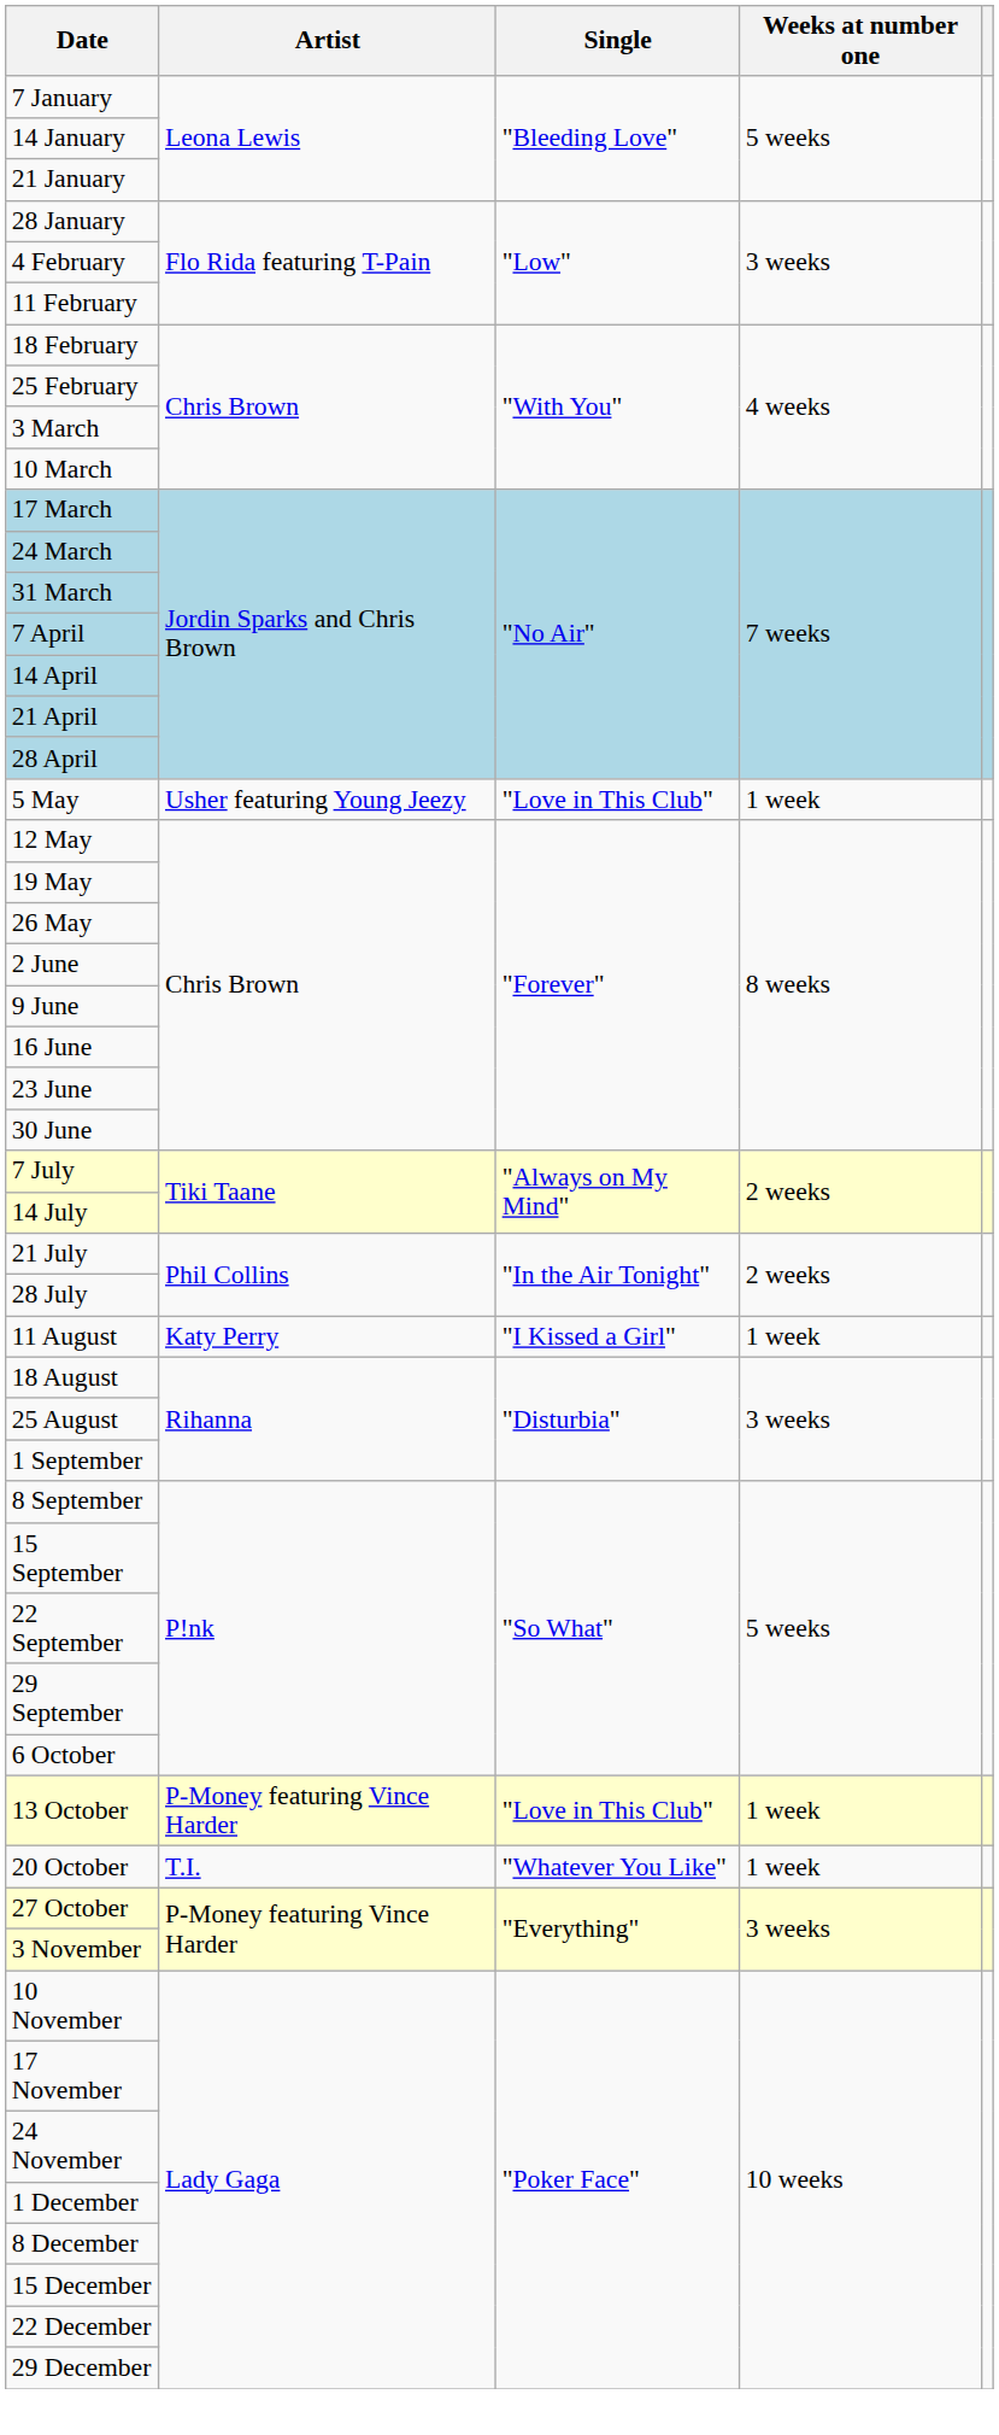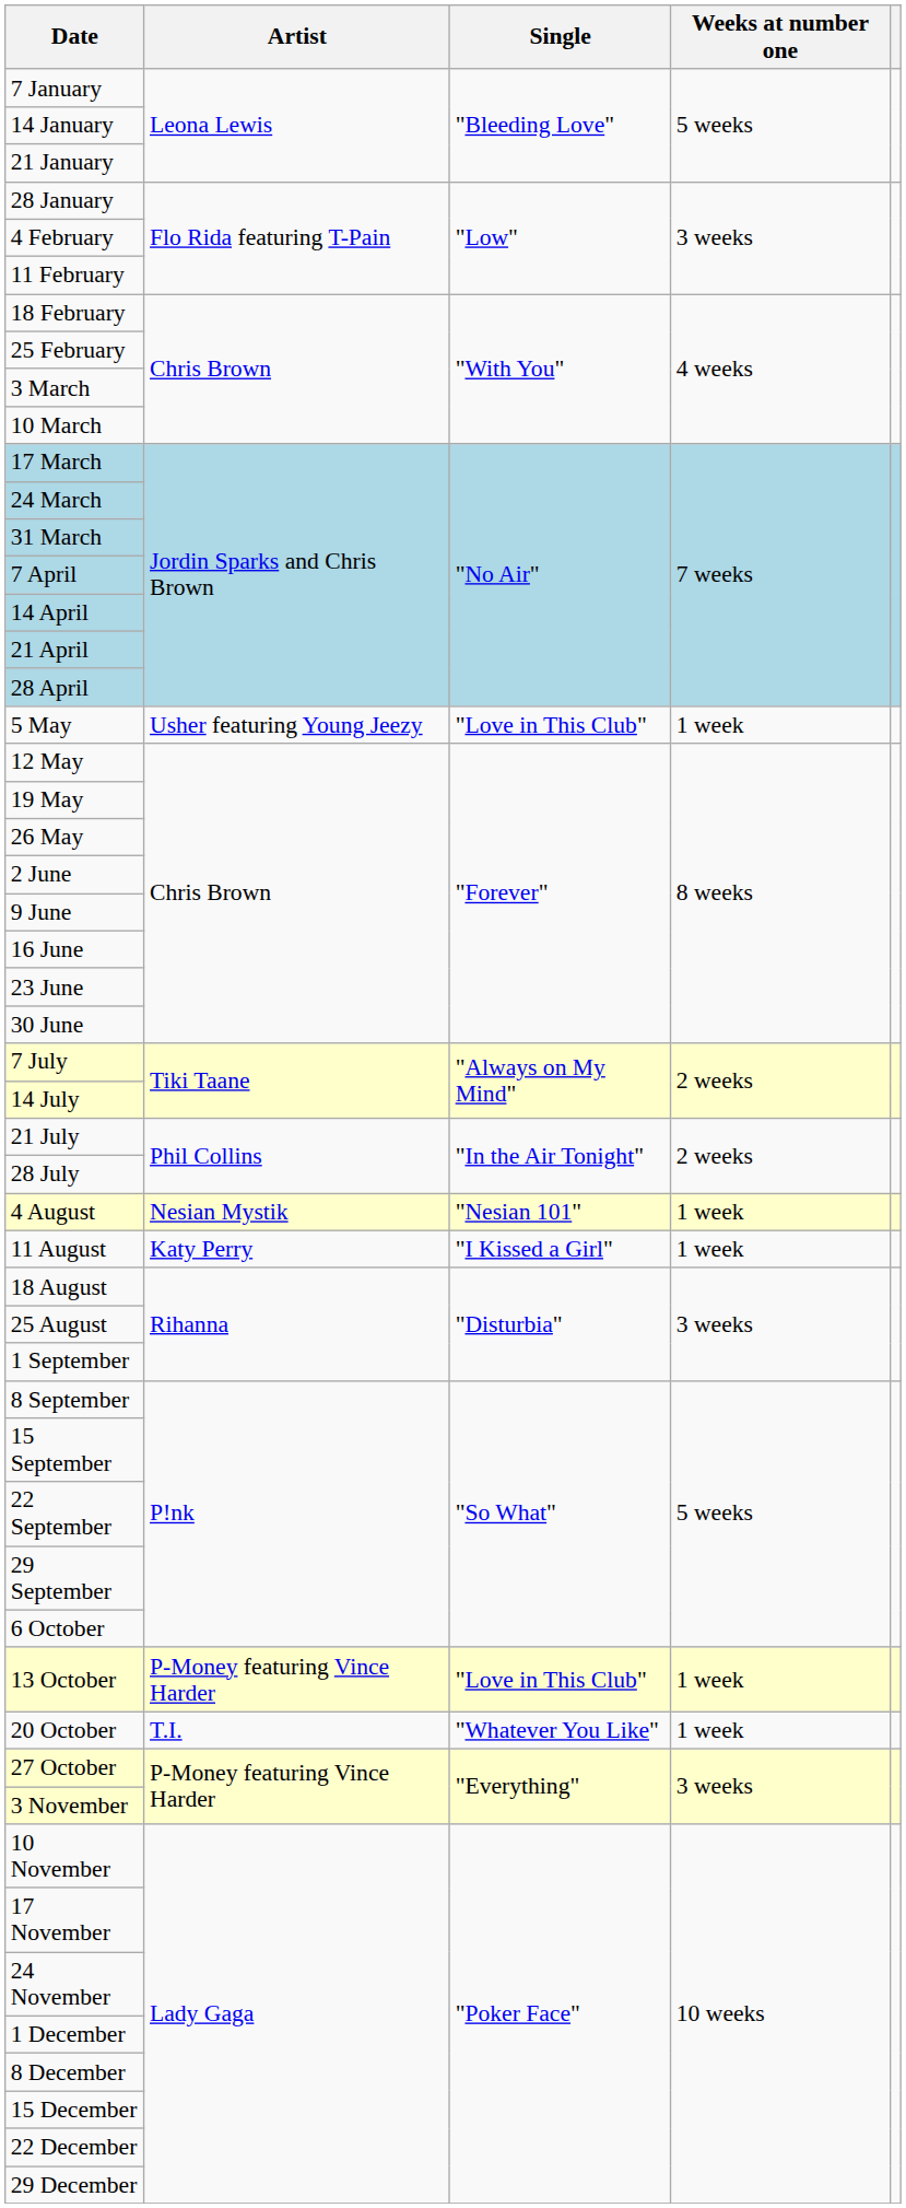 <table class="wikitable">
 <tr>
 <th>Date</th>
 <th>Artist</th>
 <th>Single</th>
 <th>Weeks at number one</th>
 <th></th>
 </tr>
 <tr>
 <td>7 January</td>
 <td rowspan="3"><a href='#'>Leona Lewis</a></td>
 <td rowspan="3">"<a href='#'>Bleeding Love</a>"</td>
 <td rowspan="3">5 weeks</td>
 <td rowspan="3"></td>
 </tr>
 <tr>
 <td>14 January</td>
 </tr>
 <tr>
 <td>21 January</td>
 </tr>
 <tr>
 <td>28 January</td>
 <td rowspan="3"><a href='#'>Flo Rida</a> featuring <a href='#'>T-Pain</a></td>
 <td rowspan="3">"<a href='#'>Low</a>"</td>
 <td rowspan="3">3 weeks</td>
 <td rowspan="3"></td>
 </tr>
 <tr>
 <td>4 February</td>
 </tr>
 <tr>
 <td>11 February</td>
 </tr>
 <tr>
 <td>18 February</td>
 <td rowspan="4"><a href='#'>Chris Brown</a></td>
 <td rowspan="4">"<a href='#'>With You</a>"</td>
 <td rowspan="4">4 weeks</td>
 <td rowspan="4"></td>
 </tr>
 <tr>
 <td>25 February</td>
 </tr>
 <tr>
 <td>3 March</td>
 </tr>
 <tr>
 <td>10 March</td>
 </tr>
 <tr bgcolor="lightblue">
 <td>17 March</td>
 <td rowspan="7"><a href='#'>Jordin Sparks</a> and Chris Brown</td>
 <td rowspan="7">"<a href='#'>No Air</a>"</td>
 <td rowspan="7">7 weeks</td>
 <td rowspan="7"></td>
 </tr>
 <tr bgcolor="lightblue">
 <td>24 March</td>
 </tr>
 <tr bgcolor="lightblue">
 <td>31 March</td>
 </tr>
 <tr bgcolor="lightblue">
 <td>7 April</td>
 </tr>
 <tr bgcolor="lightblue">
 <td>14 April</td>
 </tr>
 <tr bgcolor="lightblue">
 <td>21 April</td>
 </tr>
 <tr bgcolor="lightblue">
 <td>28 April</td>
 </tr>
 <tr>
 <td>5 May</td>
 <td><a href='#'>Usher</a> featuring <a href='#'>Young Jeezy</a></td>
 <td>"<a href='#'>Love in This Club</a>"</td>
 <td>1 week</td>
 <td></td>
 </tr>
 <tr>
 <td>12 May</td>
 <td rowspan="8">Chris Brown</td>
 <td rowspan="8">"<a href='#'>Forever</a>"</td>
 <td rowspan="8">8 weeks</td>
 <td rowspan="8"></td>
 </tr>
 <tr>
 <td>19 May</td>
 </tr>
 <tr>
 <td>26 May</td>
 </tr>
 <tr>
 <td>2 June</td>
 </tr>
 <tr>
 <td>9 June</td>
 </tr>
 <tr>
 <td>16 June</td>
 </tr>
 <tr>
 <td>23 June</td>
 </tr>
 <tr>
 <td>30 June</td>
 </tr>
 <tr bgcolor="#FFFFCC">
 <td>7 July</td>
 <td rowspan="2"><a href='#'>Tiki Taane</a></td>
 <td rowspan="2">"<a href='#'>Always on My Mind</a>"</td>
 <td rowspan="2">2 weeks</td>
 <td rowspan="2"></td>
 </tr>
 <tr bgcolor="#FFFFCC">
 <td>14 July</td>
 </tr>
 <tr>
 <td>21 July</td>
 <td rowspan="2"><a href='#'>Phil Collins</a></td>
 <td rowspan="2">"<a href='#'>In the Air Tonight</a>"</td>
 <td rowspan="2">2 weeks</td>
 <td rowspan="2"></td>
 </tr>
 <tr>
 <td>28 July</td>
 </tr>
+<tr bgcolor="#FFFFCC">
+<td>4 August</td>
+<td><a href='#'>Nesian Mystik</a></td>
+<td>"<a href='#'>Nesian 101</a>"</td>
+<td>1 week</td>
+<td></td>
+</tr>
 <tr>
 <td>11 August</td>
 <td><a href='#'>Katy Perry</a></td>
 <td>"<a href='#'>I Kissed a Girl</a>"</td>
 <td>1 week</td>
 <td></td>
 </tr>
 <tr>
 <td>18 August</td>
 <td rowspan="3"><a href='#'>Rihanna</a></td>
 <td rowspan="3">"<a href='#'>Disturbia</a>"</td>
 <td rowspan="3">3 weeks</td>
 <td rowspan="3"></td>
 </tr>
 <tr>
 <td>25 August</td>
 </tr>
 <tr>
 <td>1 September</td>
 </tr>
 <tr>
 <td>8 September</td>
 <td rowspan="5"><a href='#'>P!nk</a></td>
 <td rowspan="5">"<a href='#'>So What</a>"</td>
 <td rowspan="5">5 weeks</td>
 <td rowspan="5"></td>
 </tr>
 <tr>
 <td>15 September</td>
 </tr>
 <tr>
 <td>22 September</td>
 </tr>
 <tr>
 <td>29 September</td>
 </tr>
 <tr>
 <td>6 October</td>
 </tr>
 <tr bgcolor="#FFFFCC">
 <td>13 October</td>
 <td><a href='#'>P-Money</a> featuring <a href='#'>Vince Harder</a></td>
 <td>"<a href='#'>Love in This Club</a>"</td>
 <td>1 week</td>
 <td></td>
 </tr>
 <tr>
 <td>20 October</td>
 <td><a href='#'>T.I.</a></td>
 <td>"<a href='#'>Whatever You Like</a>"</td>
 <td>1 week</td>
 <td></td>
 </tr>
 <tr bgcolor="#FFFFCC">
 <td>27 October</td>
 <td rowspan="2">P-Money featuring Vince Harder</td>
 <td rowspan="2">"Everything"</td>
 <td rowspan="2">3 weeks</td>
 <td rowspan="2"></td>
 </tr>
 <tr bgcolor="#FFFFCC">
 <td>3 November</td>
 </tr>
 <tr>
 <td>10 November</td>
 <td rowspan="8"><a href='#'>Lady Gaga</a></td>
 <td rowspan="8">"<a href='#'>Poker Face</a>"</td>
 <td rowspan="8">10 weeks</td>
 <td rowspan="8"></td>
 </tr>
 <tr>
 <td>17 November</td>
 </tr>
 <tr>
 <td>24 November</td>
 </tr>
 <tr>
 <td>1 December</td>
 </tr>
 <tr>
 <td>8 December</td>
 </tr>
 <tr>
 <td>15 December</td>
 </tr>
 <tr>
 <td>22 December</td>
 </tr>
 <tr>
 <td>29 December</td>
 </tr>
 </table>
